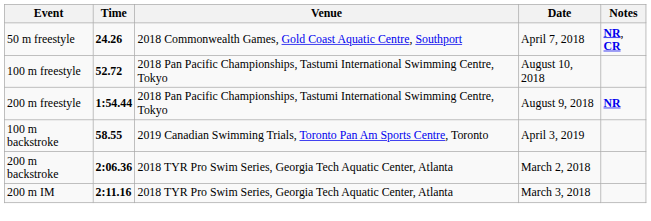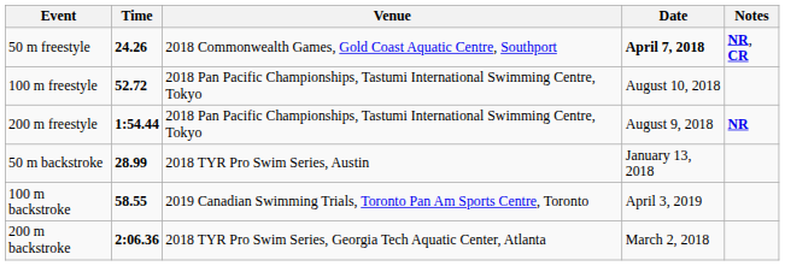 <table class="wikitable">
 <tr>
 <th>Event</th>
 <th>Time</th>
 <th>Venue</th>
 <th>Date</th>
 <th>Notes</th>
 </tr>
 <tr>
 <td>50 m freestyle</td>
 <td><strong>24.26</strong></td>
 <td>2018 Commonwealth Games, <a href='#'>Gold Coast Aquatic Centre</a>, <a href='#'>Southport</a></td>
-<td>April 7, 2018</td>
+<td><strong>April 7, 2018</strong></td>
 <td><strong><a href='#'>NR</a></strong>, <strong><a href='#'>CR</a></strong></td>
 </tr>
 <tr>
 <td>100 m freestyle</td>
 <td><strong>52.72</strong></td>
 <td>2018 Pan Pacific Championships, Tastumi International Swimming Centre, Tokyo</td>
 <td>August 10, 2018</td>
 <td></td>
 </tr>
 <tr>
 <td>200 m freestyle</td>
 <td><strong>1:54.44</strong></td>
 <td>2018 Pan Pacific Championships, Tastumi International Swimming Centre, Tokyo</td>
 <td>August 9, 2018</td>
 <td><strong><a href='#'>NR</a></strong></td>
 </tr>
 <tr>
+<td>50 m backstroke</td>
+<td><strong>28.99</strong></td>
+<td>2018 TYR Pro Swim Series, Austin</td>
+<td>January 13, 2018</td>
+<td></td>
+</tr>
+<tr>
 <td>100 m backstroke</td>
 <td><strong>58.55</strong></td>
 <td>2019 Canadian Swimming Trials, <a href='#'>Toronto Pan Am Sports Centre</a>, Toronto</td>
 <td>April 3, 2019</td>
 <td></td>
 </tr>
 <tr>
 <td>200 m backstroke</td>
 <td><strong>2:06.36</strong></td>
 <td>2018 TYR Pro Swim Series, Georgia Tech Aquatic Center, Atlanta</td>
 <td>March 2, 2018</td>
 <td></td>
 </tr>
-<tr>
-<td>200 m IM</td>
-<td><strong>2:11.16</strong></td>
-<td>2018 TYR Pro Swim Series, Georgia Tech Aquatic Center, Atlanta</td>
-<td>March 3, 2018</td>
-<td></td>
-</tr>
 </table>
